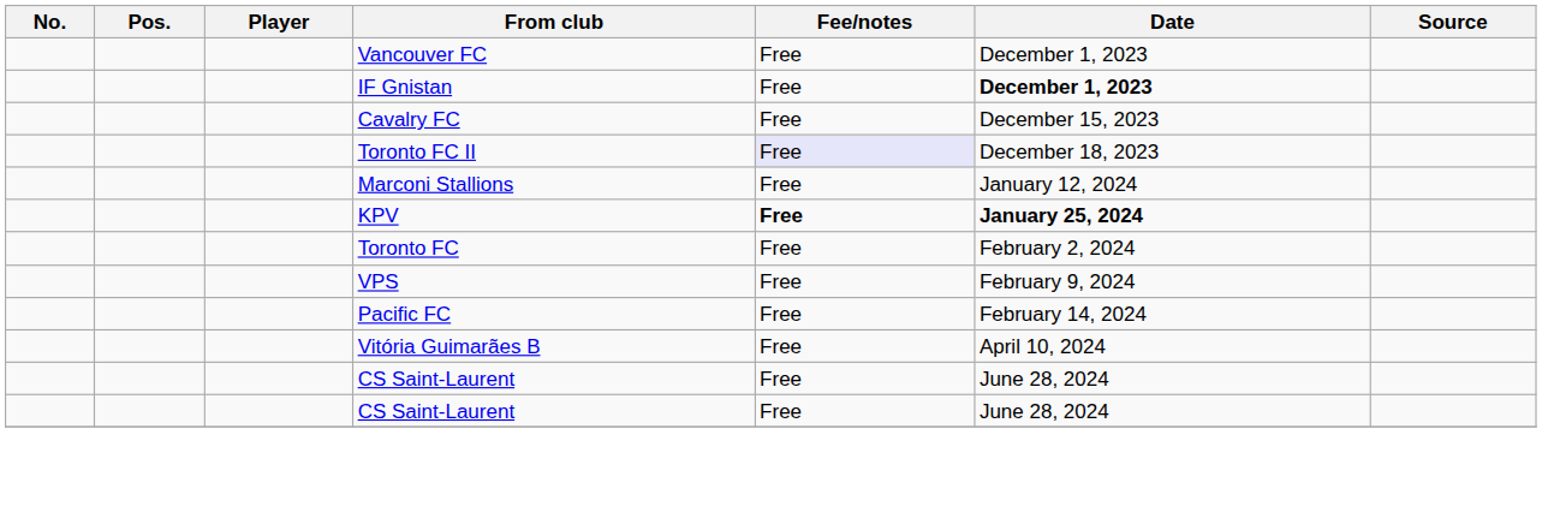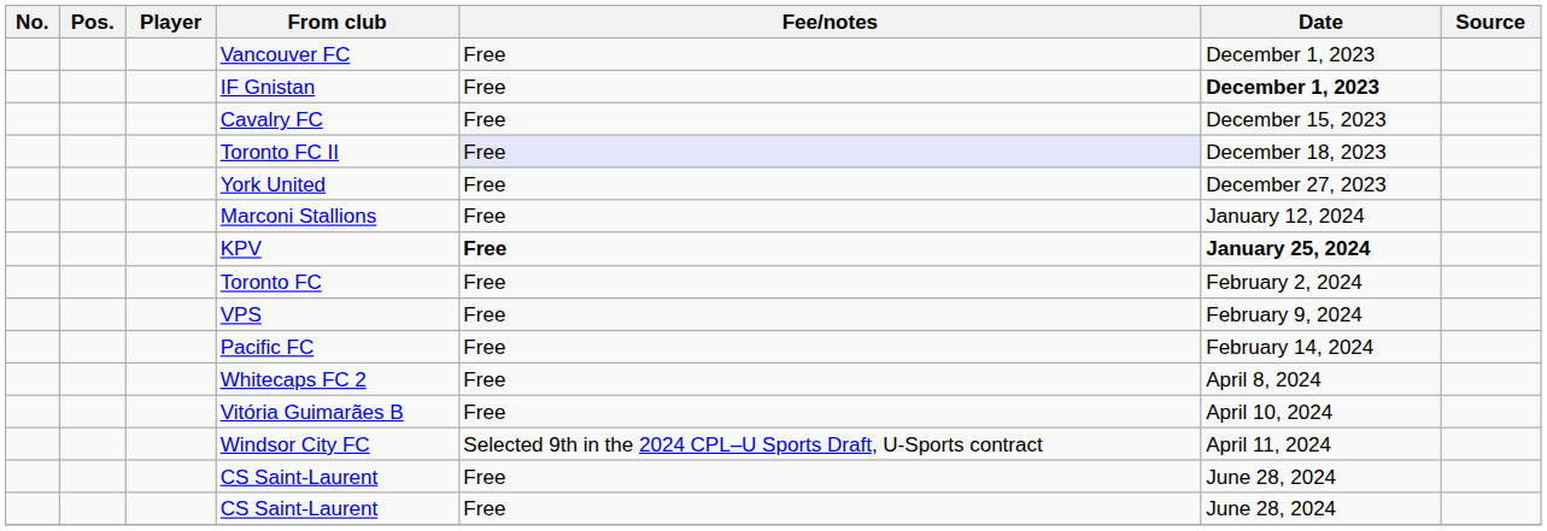 <table class="wikitable sortable" style="width:90%; font-size:95%;">
 <tr>
 <th>No.</th>
 <th>Pos.</th>
 <th>Player</th>
 <th>From club</th>
 <th>Fee/notes</th>
 <th>Date</th>
 <th>Source</th>
 </tr>
 <tr>
 <td align=center></td>
 <td align=center></td>
 <td></td>
 <td> <a href='#'>Vancouver FC</a></td>
 <td>Free</td>
 <td>December 1, 2023</td>
 <td></td>
 </tr>
 <tr>
 <td align=center></td>
 <td align=center></td>
 <td></td>
 <td> <a href='#'>IF Gnistan</a></td>
 <td>Free</td>
 <td><strong>December 1, 2023</strong></td>
 <td></td>
 </tr>
 <tr>
 <td align=center></td>
 <td align=center></td>
 <td></td>
 <td> <a href='#'>Cavalry FC</a></td>
 <td>Free</td>
 <td>December 15, 2023</td>
 <td></td>
 </tr>
 <tr>
 <td align=center></td>
 <td align=center></td>
 <td></td>
 <td> <a href='#'>Toronto FC II</a></td>
 <td style="background: lavender;">Free</td>
 <td>December 18, 2023</td>
+<td></td>
+</tr>
+<tr>
+<td align=center></td>
+<td align=center></td>
+<td></td>
+<td> <a href='#'>York United</a></td>
+<td>Free</td>
+<td>December 27, 2023</td>
 <td></td>
 </tr>
 <tr>
 <td align=center></td>
 <td align=center></td>
 <td></td>
 <td> <a href='#'>Marconi Stallions</a></td>
 <td>Free</td>
 <td>January 12, 2024</td>
 <td></td>
 </tr>
 <tr>
 <td align=center></td>
 <td align=center></td>
 <td></td>
 <td> <a href='#'>KPV</a></td>
 <td><strong>Free</strong></td>
 <td><strong>January 25, 2024</strong></td>
 <td></td>
 </tr>
 <tr>
 <td align=center></td>
 <td align=center></td>
 <td></td>
 <td> <a href='#'>Toronto FC</a></td>
 <td>Free</td>
 <td>February 2, 2024</td>
 <td></td>
 </tr>
 <tr>
 <td align=center></td>
 <td align=center></td>
 <td></td>
 <td> <a href='#'>VPS</a></td>
 <td>Free</td>
 <td>February 9, 2024</td>
 <td></td>
 </tr>
 <tr>
 <td align=center></td>
 <td align=center></td>
 <td></td>
 <td> <a href='#'>Pacific FC</a></td>
 <td>Free</td>
 <td>February 14, 2024</td>
 <td></td>
 </tr>
 <tr>
 <td align=center></td>
 <td align=center></td>
 <td></td>
+<td> <a href='#'>Whitecaps FC 2</a></td>
+<td>Free</td>
+<td>April 8, 2024</td>
+<td></td>
+</tr>
+<tr>
+<td align=center></td>
+<td align=center></td>
+<td></td>
 <td> <a href='#'>Vitória Guimarães B</a></td>
 <td>Free</td>
 <td>April 10, 2024</td>
+<td></td>
+</tr>
+<tr>
+<td align=center></td>
+<td align=center></td>
+<td></td>
+<td> <a href='#'>Windsor City FC</a></td>
+<td>Selected 9th in the <a href='#'>2024 CPL–U Sports Draft</a>, U-Sports contract</td>
+<td>April 11, 2024</td>
 <td></td>
 </tr>
 <tr>
 <td align=center></td>
 <td align=center></td>
 <td></td>
 <td> <a href='#'>CS Saint-Laurent</a></td>
 <td>Free</td>
 <td>June 28, 2024</td>
 <td></td>
 </tr>
 <tr>
 <td align=center></td>
 <td align=center></td>
 <td></td>
 <td> <a href='#'>CS Saint-Laurent</a></td>
 <td>Free</td>
 <td>June 28, 2024</td>
 <td></td>
 </tr>
 <tr>
 </tr>
 </table>
